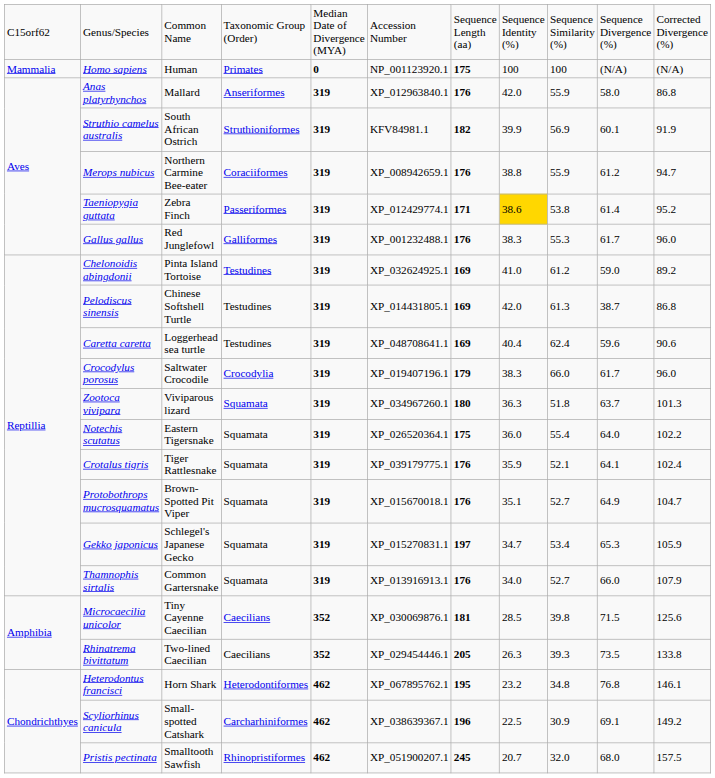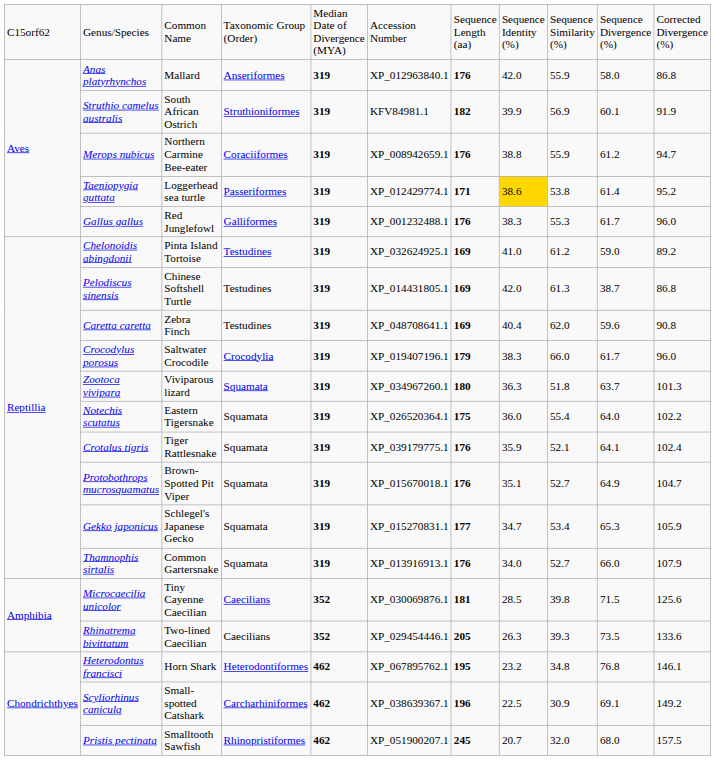 <table class="wikitable sortable mw-collapsible">
 <tr>
 <td>C15orf62</td>
 <td>Genus/Species</td>
 <td>Common Name</td>
 <td>Taxonomic Group (Order)</td>
 <td>Median Date of Divergence (MYA)</td>
 <td>Accession Number</td>
 <td>Sequence Length (aa)</td>
 <td>Sequence Identity (%)</td>
 <td>Sequence Similarity (%)</td>
 <td>Sequence Divergence (%)</td>
 <td>Corrected Divergence (%)</td>
-</tr>
-<tr>
-<td><a href='#'>Mammalia</a></td>
-<td><em><a href='#'>Homo sapiens</a></em></td>
-<td>Human</td>
-<td><a href='#'>Primates</a></td>
-<td><strong>0</strong></td>
-<td>NP_001123920.1</td>
-<td><strong>175</strong></td>
-<td>100</td>
-<td>100</td>
-<td>(N/A)</td>
-<td>(N/A)</td>
 </tr>
 <tr>
 <td rowspan="5"><a href='#'>Aves</a></td>
 <td><em><a href='#'>Anas platyrhynchos</a></em></td>
 <td>Mallard</td>
 <td><a href='#'>Anseriformes</a></td>
 <td><strong>319</strong></td>
 <td>XP_012963840.1</td>
 <td><strong>176</strong></td>
 <td>42.0</td>
 <td>55.9</td>
 <td>58.0</td>
 <td>86.8</td>
 </tr>
 <tr>
 <td><em><a href='#'>Struthio camelus australis</a></em></td>
 <td>South African Ostrich</td>
 <td><a href='#'>Struthioniformes</a></td>
 <td><strong>319</strong></td>
 <td>KFV84981.1</td>
 <td><strong>182</strong></td>
 <td>39.9</td>
 <td>56.9</td>
 <td>60.1</td>
 <td>91.9</td>
 </tr>
 <tr>
 <td><em><a href='#'>Merops nubicus</a></em></td>
 <td>Northern Carmine Bee-eater</td>
 <td><a href='#'>Coraciiformes</a></td>
 <td><strong>319</strong></td>
 <td>XP_008942659.1</td>
 <td><strong>176</strong></td>
 <td>38.8</td>
 <td>55.9</td>
 <td>61.2</td>
 <td>94.7</td>
 </tr>
 <tr>
 <td><em><a href='#'>Taeniopygia guttata</a></em></td>
-<td>Zebra Finch</td>
+<td>Loggerhead sea turtle</td>
 <td><a href='#'>Passeriformes</a></td>
 <td><strong>319</strong></td>
 <td>XP_012429774.1</td>
 <td><strong>171</strong></td>
 <td style="background: gold;">38.6</td>
 <td>53.8</td>
 <td>61.4</td>
 <td>95.2</td>
 </tr>
 <tr>
 <td><em><a href='#'>Gallus gallus</a></em></td>
 <td>Red Junglefowl</td>
 <td><a href='#'>Galliformes</a></td>
 <td><strong>319</strong></td>
 <td>XP_001232488.1</td>
 <td><strong>176</strong></td>
 <td>38.3</td>
 <td>55.3</td>
 <td>61.7</td>
 <td>96.0</td>
 </tr>
 <tr>
 <td rowspan="10"><a href='#'>Reptillia</a></td>
 <td><em><a href='#'>Chelonoidis abingdonii</a></em></td>
 <td>Pinta Island Tortoise</td>
 <td><a href='#'>Testudines</a></td>
 <td><strong>319</strong></td>
 <td>XP_032624925.1</td>
 <td><strong>169</strong></td>
 <td>41.0</td>
 <td>61.2</td>
 <td>59.0</td>
 <td>89.2</td>
 </tr>
 <tr>
 <td><em><a href='#'>Pelodiscus sinensis</a></em></td>
 <td>Chinese Softshell Turtle</td>
 <td>Testudines</td>
 <td><strong>319</strong></td>
 <td>XP_014431805.1</td>
 <td><strong>169</strong></td>
 <td>42.0</td>
 <td>61.3</td>
 <td>38.7</td>
 <td>86.8</td>
 </tr>
 <tr>
 <td><em><a href='#'>Caretta caretta</a></em></td>
-<td>Loggerhead sea turtle</td>
+<td>Zebra Finch</td>
 <td>Testudines</td>
 <td><strong>319</strong></td>
 <td>XP_048708641.1</td>
 <td><strong>169</strong></td>
 <td>40.4</td>
-<td>62.4</td>
+<td>62.0</td>
 <td>59.6</td>
-<td>90.6</td>
+<td>90.8</td>
 </tr>
 <tr>
 <td><em><a href='#'>Crocodylus porosus</a></em></td>
 <td>Saltwater Crocodile</td>
 <td><a href='#'>Crocodylia</a></td>
 <td><strong>319</strong></td>
 <td>XP_019407196.1</td>
 <td><strong>179</strong></td>
 <td>38.3</td>
 <td>66.0</td>
 <td>61.7</td>
 <td>96.0</td>
 </tr>
 <tr>
 <td><em><a href='#'>Zootoca vivipara</a></em></td>
 <td>Viviparous lizard</td>
 <td><a href='#'>Squamata</a></td>
 <td><strong>319</strong></td>
 <td>XP_034967260.1</td>
 <td><strong>180</strong></td>
 <td>36.3</td>
 <td>51.8</td>
 <td>63.7</td>
 <td>101.3</td>
 </tr>
 <tr>
 <td><em><a href='#'>Notechis scutatus</a></em></td>
 <td>Eastern Tigersnake</td>
 <td>Squamata</td>
 <td><strong>319</strong></td>
 <td>XP_026520364.1</td>
 <td><strong>175</strong></td>
 <td>36.0</td>
 <td>55.4</td>
 <td>64.0</td>
 <td>102.2</td>
 </tr>
 <tr>
 <td><em><a href='#'>Crotalus tigris</a></em></td>
 <td>Tiger Rattlesnake</td>
 <td>Squamata</td>
 <td><strong>319</strong></td>
 <td>XP_039179775.1</td>
 <td><strong>176</strong></td>
 <td>35.9</td>
 <td>52.1</td>
 <td>64.1</td>
 <td>102.4</td>
 </tr>
 <tr>
 <td><em><a href='#'>Protobothrops mucrosquamatus</a></em></td>
 <td>Brown-Spotted Pit Viper</td>
 <td>Squamata</td>
 <td><strong>319</strong></td>
 <td>XP_015670018.1</td>
 <td><strong>176</strong></td>
 <td>35.1</td>
 <td>52.7</td>
 <td>64.9</td>
 <td>104.7</td>
 </tr>
 <tr>
 <td><em><a href='#'>Gekko japonicus</a></em></td>
 <td>Schlegel's Japanese Gecko</td>
 <td>Squamata</td>
 <td><strong>319</strong></td>
 <td>XP_015270831.1</td>
-<td><strong>197</strong></td>
+<td><strong>177</strong></td>
 <td>34.7</td>
 <td>53.4</td>
 <td>65.3</td>
 <td>105.9</td>
 </tr>
 <tr>
 <td><em><a href='#'>Thamnophis sirtalis</a></em></td>
 <td>Common Gartersnake</td>
 <td>Squamata</td>
 <td><strong>319</strong></td>
 <td>XP_013916913.1</td>
 <td><strong>176</strong></td>
 <td>34.0</td>
 <td>52.7</td>
 <td>66.0</td>
 <td>107.9</td>
 </tr>
 <tr>
 <td rowspan="2"><a href='#'>Amphibia</a></td>
 <td><em><a href='#'>Microcaecilia unicolor</a></em></td>
 <td>Tiny Cayenne Caecilian</td>
 <td><a href='#'>Caecilians</a></td>
 <td><strong>352</strong></td>
 <td>XP_030069876.1</td>
 <td><strong>181</strong></td>
 <td>28.5</td>
 <td>39.8</td>
 <td>71.5</td>
 <td>125.6</td>
 </tr>
 <tr>
 <td><em><a href='#'>Rhinatrema bivittatum</a></em></td>
 <td>Two-lined Caecilian</td>
 <td>Caecilians</td>
 <td><strong>352</strong></td>
 <td>XP_029454446.1</td>
 <td><strong>205</strong></td>
 <td>26.3</td>
 <td>39.3</td>
 <td>73.5</td>
-<td>133.8</td>
+<td>133.6</td>
 </tr>
 <tr>
 <td rowspan="3"><a href='#'>Chondrichthyes</a></td>
 <td><em><a href='#'>Heterodontus francisci</a></em></td>
 <td>Horn Shark</td>
 <td><a href='#'>Heterodontiformes</a></td>
 <td><strong>462</strong></td>
 <td>XP_067895762.1</td>
 <td><strong>195</strong></td>
 <td>23.2</td>
 <td>34.8</td>
 <td>76.8</td>
 <td>146.1</td>
 </tr>
 <tr>
 <td><em><a href='#'>Scyliorhinus canicula</a></em></td>
 <td>Small-spotted Catshark</td>
 <td><a href='#'>Carcharhiniformes</a></td>
 <td><strong>462</strong></td>
 <td>XP_038639367.1</td>
 <td><strong>196</strong></td>
 <td>22.5</td>
 <td>30.9</td>
 <td>69.1</td>
 <td>149.2</td>
 </tr>
 <tr>
 <td><em><a href='#'>Pristis pectinata</a></em></td>
 <td>Smalltooth Sawfish</td>
 <td><a href='#'>Rhinopristiformes</a></td>
 <td><strong>462</strong></td>
 <td>XP_051900207.1</td>
 <td><strong>245</strong></td>
 <td>20.7</td>
 <td>32.0</td>
 <td>68.0</td>
 <td>157.5</td>
 </tr>
 </table>
